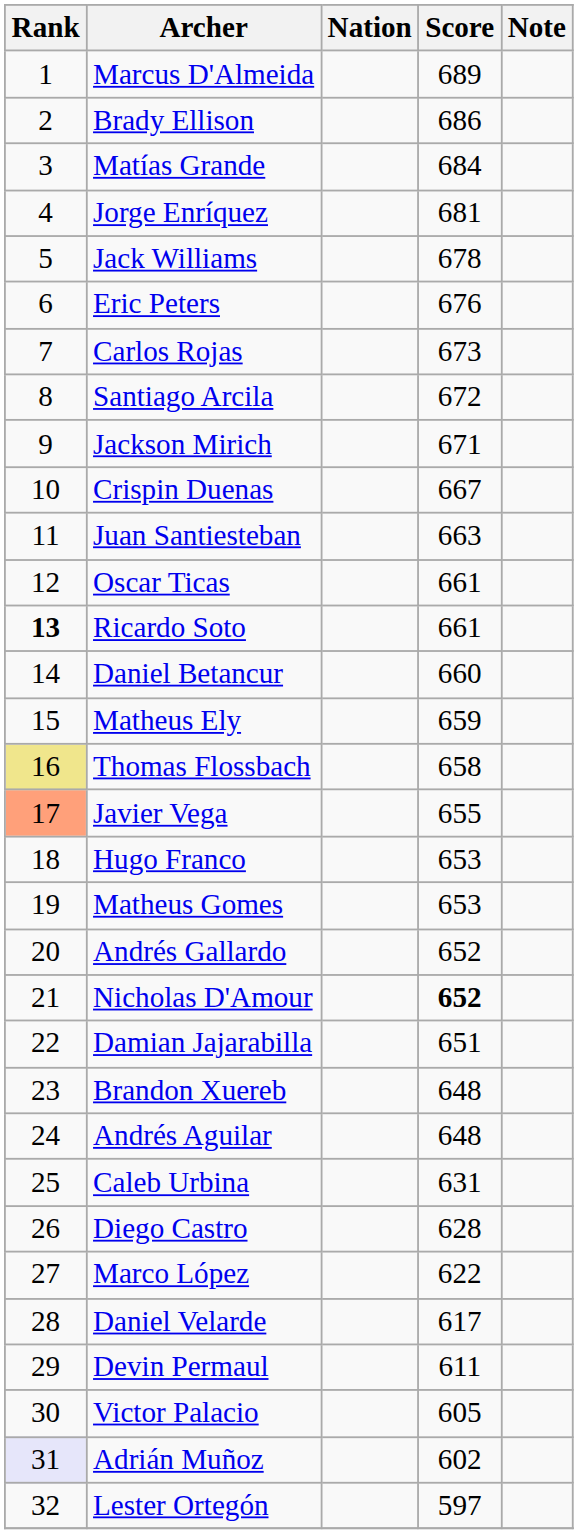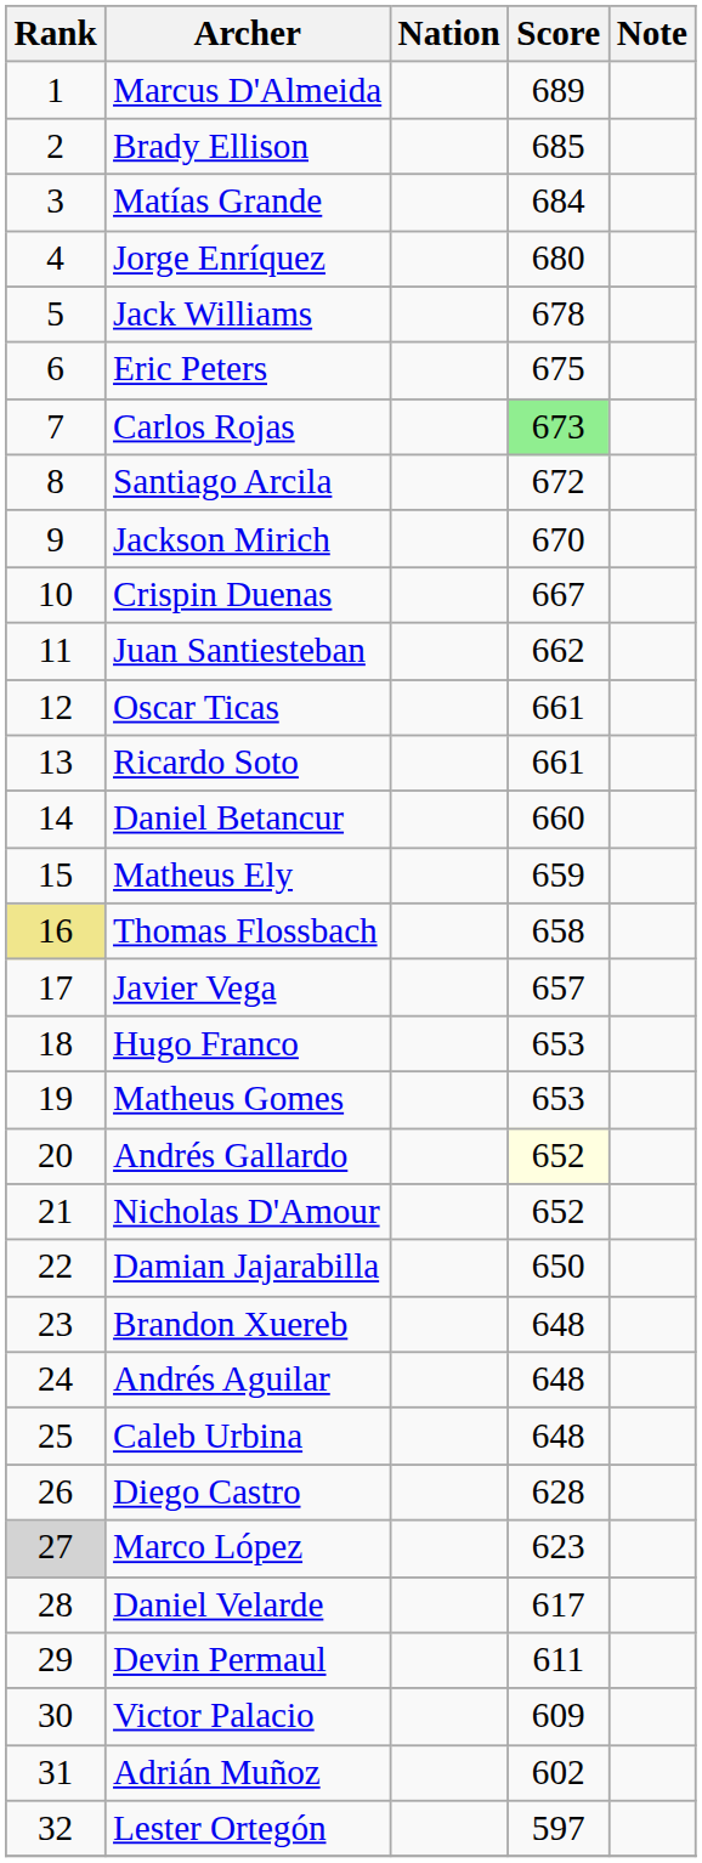 <table class="wikitable sortable" style="text-align:center">
 <tr>
 <th>Rank</th>
 <th>Archer</th>
 <th>Nation</th>
 <th>Score</th>
 <th>Note</th>
 </tr>
 <tr>
 <td>1</td>
 <td align=left><a href='#'>Marcus D'Almeida</a></td>
 <td align=left></td>
 <td>689</td>
 <td></td>
 </tr>
 <tr>
 <td>2</td>
 <td align=left><a href='#'>Brady Ellison</a></td>
 <td align=left></td>
-<td>686</td>
+<td>685</td>
 <td></td>
 </tr>
 <tr>
 <td>3</td>
 <td align=left><a href='#'>Matías Grande</a></td>
 <td align=left></td>
 <td>684</td>
 </tr>
 <tr>
 <td>4</td>
 <td align=left><a href='#'>Jorge Enríquez</a></td>
 <td align=left></td>
-<td>681</td>
+<td>680</td>
 <td></td>
 </tr>
 <tr>
 <td>5</td>
 <td align=left><a href='#'>Jack Williams</a></td>
 <td align=left></td>
 <td>678</td>
 <td></td>
 </tr>
 <tr>
 <td>6</td>
 <td align=left><a href='#'>Eric Peters</a></td>
 <td align=left></td>
-<td>676</td>
+<td>675</td>
 <td></td>
 </tr>
 <tr>
 <td>7</td>
 <td align=left><a href='#'>Carlos Rojas</a></td>
 <td align=left></td>
-<td>673</td>
+<td style="background: lightgreen;">673</td>
 <td></td>
 </tr>
 <tr>
 <td>8</td>
 <td align=left><a href='#'>Santiago Arcila</a></td>
 <td align=left></td>
 <td>672</td>
 <td></td>
 </tr>
 <tr>
 <td>9</td>
 <td align=left><a href='#'>Jackson Mirich</a></td>
 <td align=left></td>
-<td>671</td>
+<td>670</td>
 <td></td>
 </tr>
 <tr>
 <td>10</td>
 <td align=left><a href='#'>Crispin Duenas</a></td>
 <td align=left></td>
 <td>667</td>
 <td></td>
 </tr>
 <tr>
 <td>11</td>
 <td align=left><a href='#'>Juan Santiesteban</a></td>
 <td align=left></td>
-<td>663</td>
+<td>662</td>
 <td></td>
 </tr>
 <tr>
 <td>12</td>
 <td align=left><a href='#'>Oscar Ticas</a></td>
 <td align=left></td>
 <td>661</td>
 <td></td>
 </tr>
 <tr>
-<td><strong>13</strong></td>
+<td>13</td>
 <td align=left><a href='#'>Ricardo Soto</a></td>
 <td align=left></td>
 <td>661</td>
 <td></td>
 </tr>
 <tr>
 <td>14</td>
 <td align=left><a href='#'>Daniel Betancur</a></td>
 <td align=left></td>
 <td>660</td>
 <td></td>
 </tr>
 <tr>
 <td>15</td>
 <td align=left><a href='#'>Matheus Ely</a></td>
 <td align=left></td>
 <td>659</td>
 <td></td>
 </tr>
 <tr>
 <td style="background: khaki;">16</td>
 <td align=left><a href='#'>Thomas Flossbach</a></td>
 <td align=left></td>
 <td>658</td>
 <td></td>
 </tr>
 <tr>
-<td style="background: lightsalmon;">17</td>
+<td>17</td>
 <td align=left><a href='#'>Javier Vega</a></td>
 <td align=left></td>
-<td>655</td>
+<td>657</td>
 <td></td>
 </tr>
 <tr>
 <td>18</td>
 <td align=left><a href='#'>Hugo Franco</a></td>
 <td align=left></td>
 <td>653</td>
 <td></td>
 </tr>
 <tr>
 <td>19</td>
 <td align=left><a href='#'>Matheus Gomes</a></td>
 <td align=left></td>
 <td>653</td>
 <td></td>
 </tr>
 <tr>
 <td>20</td>
 <td align=left><a href='#'>Andrés Gallardo</a></td>
 <td align=left></td>
-<td>652</td>
+<td style="background: lightyellow;">652</td>
 <td></td>
 </tr>
 <tr>
 <td>21</td>
 <td align=left><a href='#'>Nicholas D'Amour</a></td>
 <td align=left></td>
-<td><strong>652</strong></td>
+<td>652</td>
 <td></td>
 </tr>
 <tr>
 <td>22</td>
 <td align=left><a href='#'>Damian Jajarabilla</a></td>
 <td align=left></td>
-<td>651</td>
+<td>650</td>
 <td></td>
 </tr>
 <tr>
 <td>23</td>
 <td align=left><a href='#'>Brandon Xuereb</a></td>
 <td align=left></td>
 <td>648</td>
 <td></td>
 </tr>
 <tr>
 <td>24</td>
 <td align=left><a href='#'>Andrés Aguilar</a></td>
 <td align=left></td>
 <td>648</td>
 <td></td>
 </tr>
 <tr>
 <td>25</td>
 <td align=left><a href='#'>Caleb Urbina</a></td>
 <td align=left></td>
-<td>631</td>
+<td>648</td>
 <td></td>
 </tr>
 <tr>
 <td>26</td>
 <td align=left><a href='#'>Diego Castro</a></td>
 <td align=left></td>
 <td>628</td>
 <td></td>
 </tr>
 <tr>
-<td>27</td>
+<td style="background: lightgrey;">27</td>
 <td align=left><a href='#'>Marco López</a></td>
 <td align=left></td>
-<td>622</td>
+<td>623</td>
 <td></td>
 </tr>
 <tr>
 <td>28</td>
 <td align=left><a href='#'>Daniel Velarde</a></td>
 <td align=left></td>
 <td>617</td>
 <td></td>
 </tr>
 <tr>
 <td>29</td>
 <td align=left><a href='#'>Devin Permaul</a></td>
 <td align=left></td>
 <td>611</td>
 <td></td>
 </tr>
 <tr>
 <td>30</td>
 <td align=left><a href='#'>Victor Palacio</a></td>
 <td align=left></td>
-<td>605</td>
+<td>609</td>
 <td></td>
 </tr>
 <tr>
-<td style="background: lavender;">31</td>
+<td>31</td>
 <td align=left><a href='#'>Adrián Muñoz</a></td>
 <td align=left></td>
 <td>602</td>
 <td></td>
 </tr>
 <tr>
 <td>32</td>
 <td align=left><a href='#'>Lester Ortegón</a></td>
 <td align=left></td>
 <td>597</td>
 <td></td>
 </tr>
 <tr>
 </tr>
 </table>
